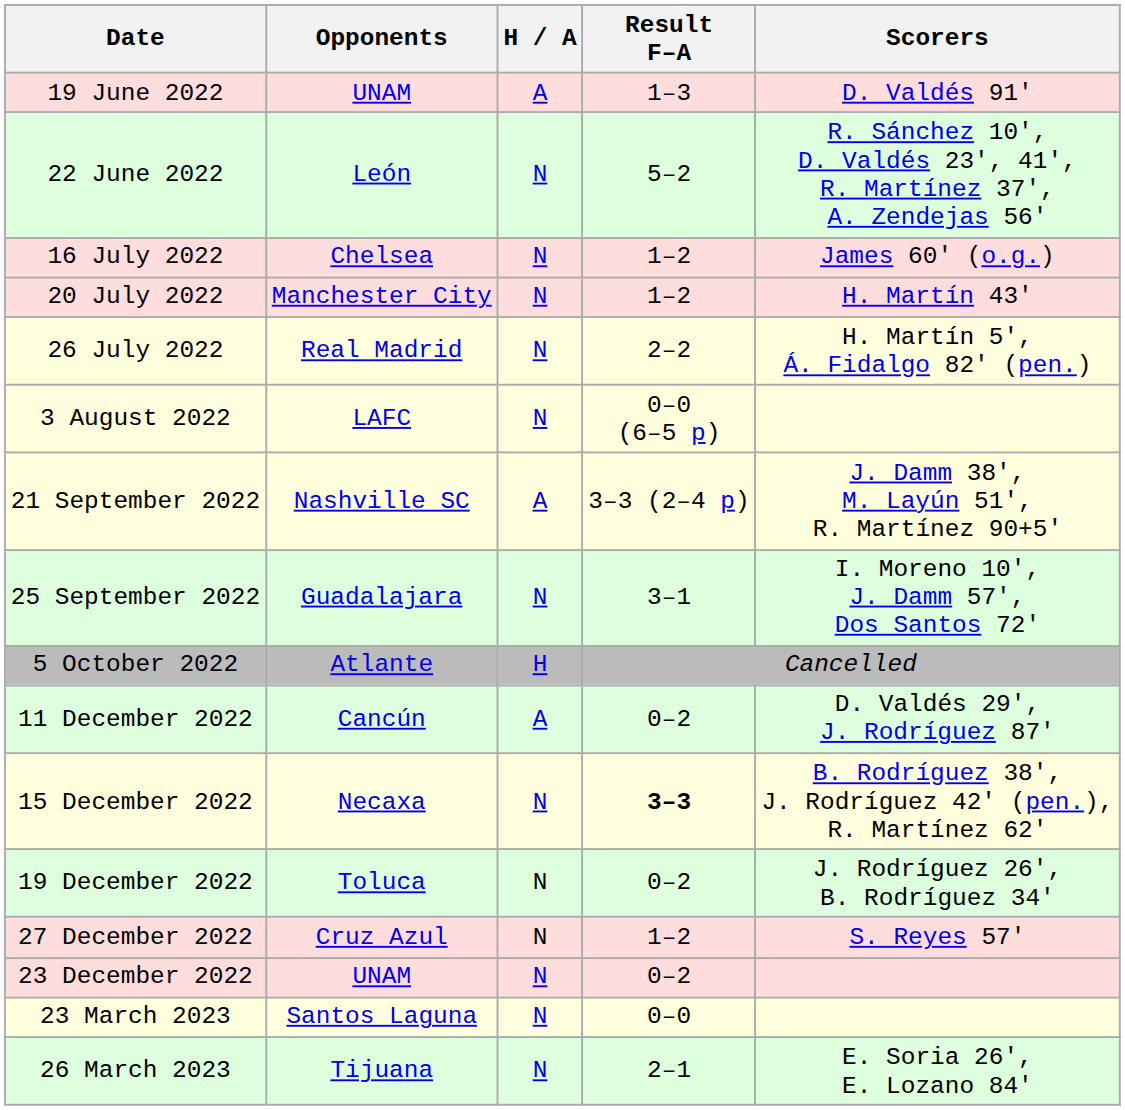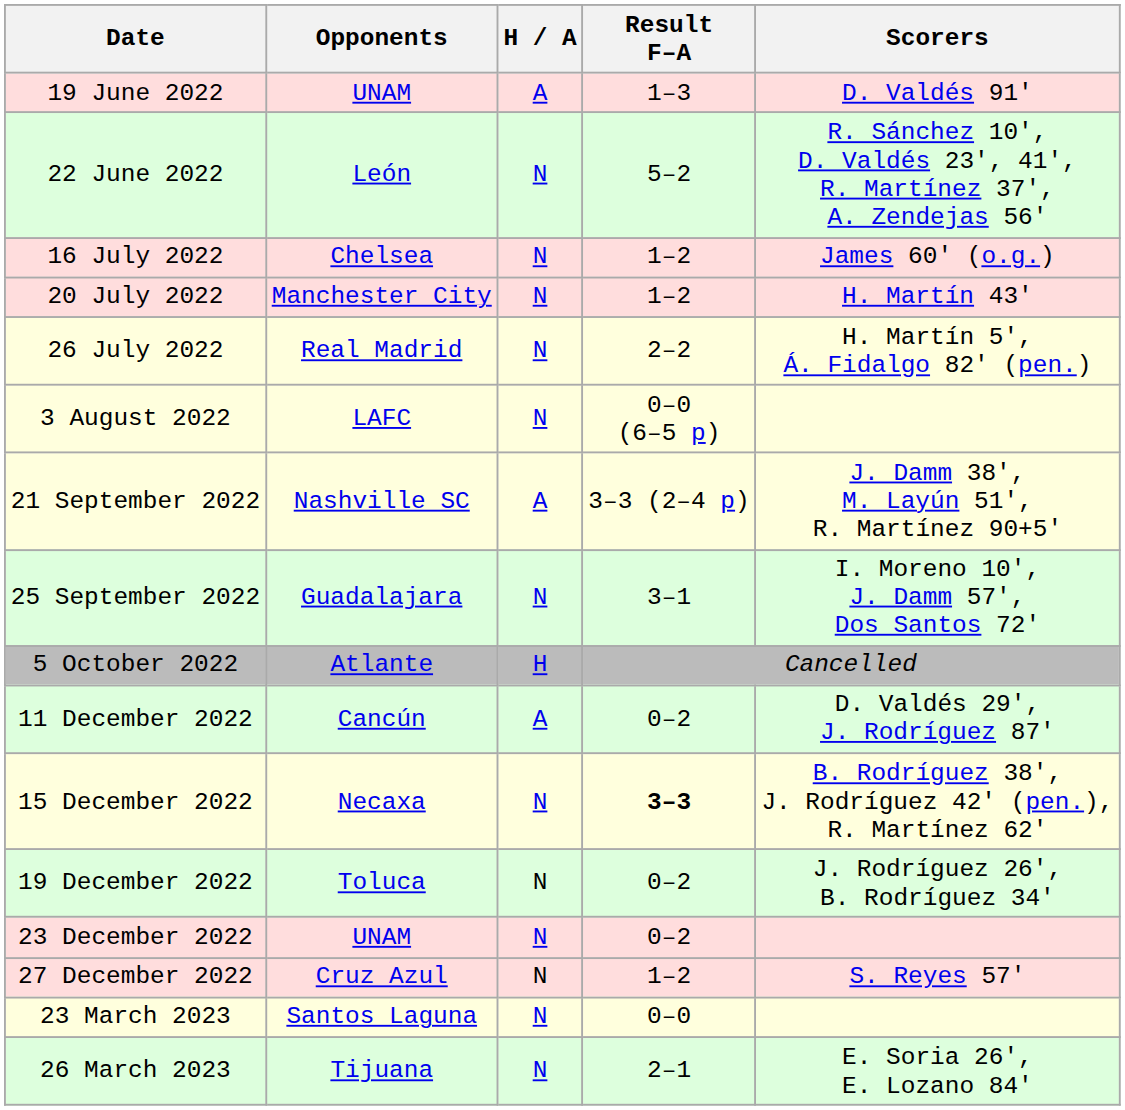 <table class="wikitable" style="text-align:center">
 <tr>
 <th>Date</th>
 <th>Opponents</th>
 <th>H / A</th>
 <th>Result<br>F–A</th>
 <th>Scorers</th>
 </tr>
 <tr style="background:#ffdddd">
 <td>19 June 2022</td>
 <td> <a href='#'>UNAM</a></td>
 <td><a href='#'>A</a></td>
 <td>1–3</td>
 <td><a href='#'>D. Valdés</a> 91'</td>
 </tr>
 <tr style="background:#ddffdd">
 <td>22 June 2022</td>
 <td> <a href='#'>León</a></td>
 <td><a href='#'>N</a></td>
 <td>5–2</td>
 <td><a href='#'>R. Sánchez</a> 10',<br><a href='#'>D. Valdés</a> 23', 41',<br><a href='#'>R. Martínez</a> 37',<br><a href='#'>A. Zendejas</a> 56'</td>
 </tr>
 <tr style="background:#ffdddd">
 <td>16 July 2022</td>
 <td> <a href='#'>Chelsea</a></td>
 <td><a href='#'>N</a></td>
 <td>1–2</td>
 <td><a href='#'>James</a> 60' (<a href='#'>o.g.</a>)</td>
 </tr>
 <tr style="background:#ffdddd">
 <td>20 July 2022</td>
 <td> <a href='#'>Manchester City</a></td>
 <td><a href='#'>N</a></td>
 <td>1–2</td>
 <td><a href='#'>H. Martín</a> 43'</td>
 </tr>
 <tr bgcolor="#ffffdd">
 <td>26 July 2022</td>
 <td> <a href='#'>Real Madrid</a></td>
 <td><a href='#'>N</a></td>
 <td>2–2</td>
 <td>H. Martín 5',<br><a href='#'>Á. Fidalgo</a> 82' (<a href='#'>pen.</a>)</td>
 </tr>
 <tr bgcolor="#ffffdd">
 <td>3 August 2022</td>
 <td> <a href='#'>LAFC</a></td>
 <td><a href='#'>N</a></td>
 <td>0–0<br>(6–5 <a href='#'>p</a>)</td>
 <td></td>
 </tr>
 <tr bgcolor="#ffffdd">
 <td>21 September 2022</td>
 <td> <a href='#'>Nashville SC</a></td>
 <td><a href='#'>A</a></td>
 <td>3–3 (2–4 <a href='#'>p</a>)</td>
 <td><a href='#'>J. Damm</a> 38',<br><a href='#'>M. Layún</a> 51',<br>R. Martínez 90+5'</td>
 </tr>
 <tr style="background:#ddffdd">
 <td>25 September 2022</td>
 <td> <a href='#'>Guadalajara</a></td>
 <td><a href='#'>N</a></td>
 <td>3–1</td>
 <td>I. Moreno 10',<br><a href='#'>J. Damm</a> 57',<br><a href='#'>Dos Santos</a> 72'</td>
 </tr>
 <tr bgcolor="#BBBBBB">
 <td>5 October 2022</td>
 <td> <a href='#'>Atlante</a></td>
 <td><a href='#'>H</a></td>
 <td colspan=2><em>Cancelled</em></td>
 </tr>
 <tr style="background:#ddffdd">
 <td>11 December 2022</td>
 <td> <a href='#'>Cancún</a></td>
 <td><a href='#'>A</a></td>
 <td>0–2</td>
 <td>D. Valdés 29',<br><a href='#'>J. Rodríguez</a> 87'</td>
 </tr>
 <tr bgcolor="#ffffdd">
 <td>15 December 2022</td>
 <td> <a href='#'>Necaxa</a></td>
 <td><a href='#'>N</a></td>
 <td><strong>3–3</strong></td>
 <td><a href='#'>B. Rodríguez</a> 38',<br>J. Rodríguez 42' (<a href='#'>pen.</a>),<br>R. Martínez 62'</td>
 </tr>
 <tr style="background:#ddffdd">
 <td>19 December 2022</td>
 <td> <a href='#'>Toluca</a></td>
 <td>N</td>
 <td>0–2</td>
 <td>J. Rodríguez 26',<br>B. Rodríguez 34'</td>
 </tr>
 <tr style="background:#ffdddd">
+<td>23 December 2022</td>
+<td> <a href='#'>UNAM</a></td>
+<td><a href='#'>N</a></td>
+<td>0–2</td>
+<td></td>
+</tr>
+<tr style="background:#ffdddd">
 <td>27 December 2022</td>
 <td> <a href='#'>Cruz Azul</a></td>
 <td>N</td>
 <td>1–2</td>
 <td><a href='#'>S. Reyes</a> 57'</td>
-</tr>
-<tr style="background:#ffdddd">
-<td>23 December 2022</td>
-<td> <a href='#'>UNAM</a></td>
-<td><a href='#'>N</a></td>
-<td>0–2</td>
-<td></td>
 </tr>
 <tr bgcolor="#ffffdd">
 <td>23 March 2023</td>
 <td> <a href='#'>Santos Laguna</a></td>
 <td><a href='#'>N</a></td>
 <td>0–0</td>
 <td></td>
 </tr>
 <tr style="background:#ddffdd">
 <td>26 March 2023</td>
 <td> <a href='#'>Tijuana</a></td>
 <td><a href='#'>N</a></td>
 <td>2–1</td>
 <td>E. Soria 26',<br>E. Lozano 84'</td>
 </tr>
 </table>
